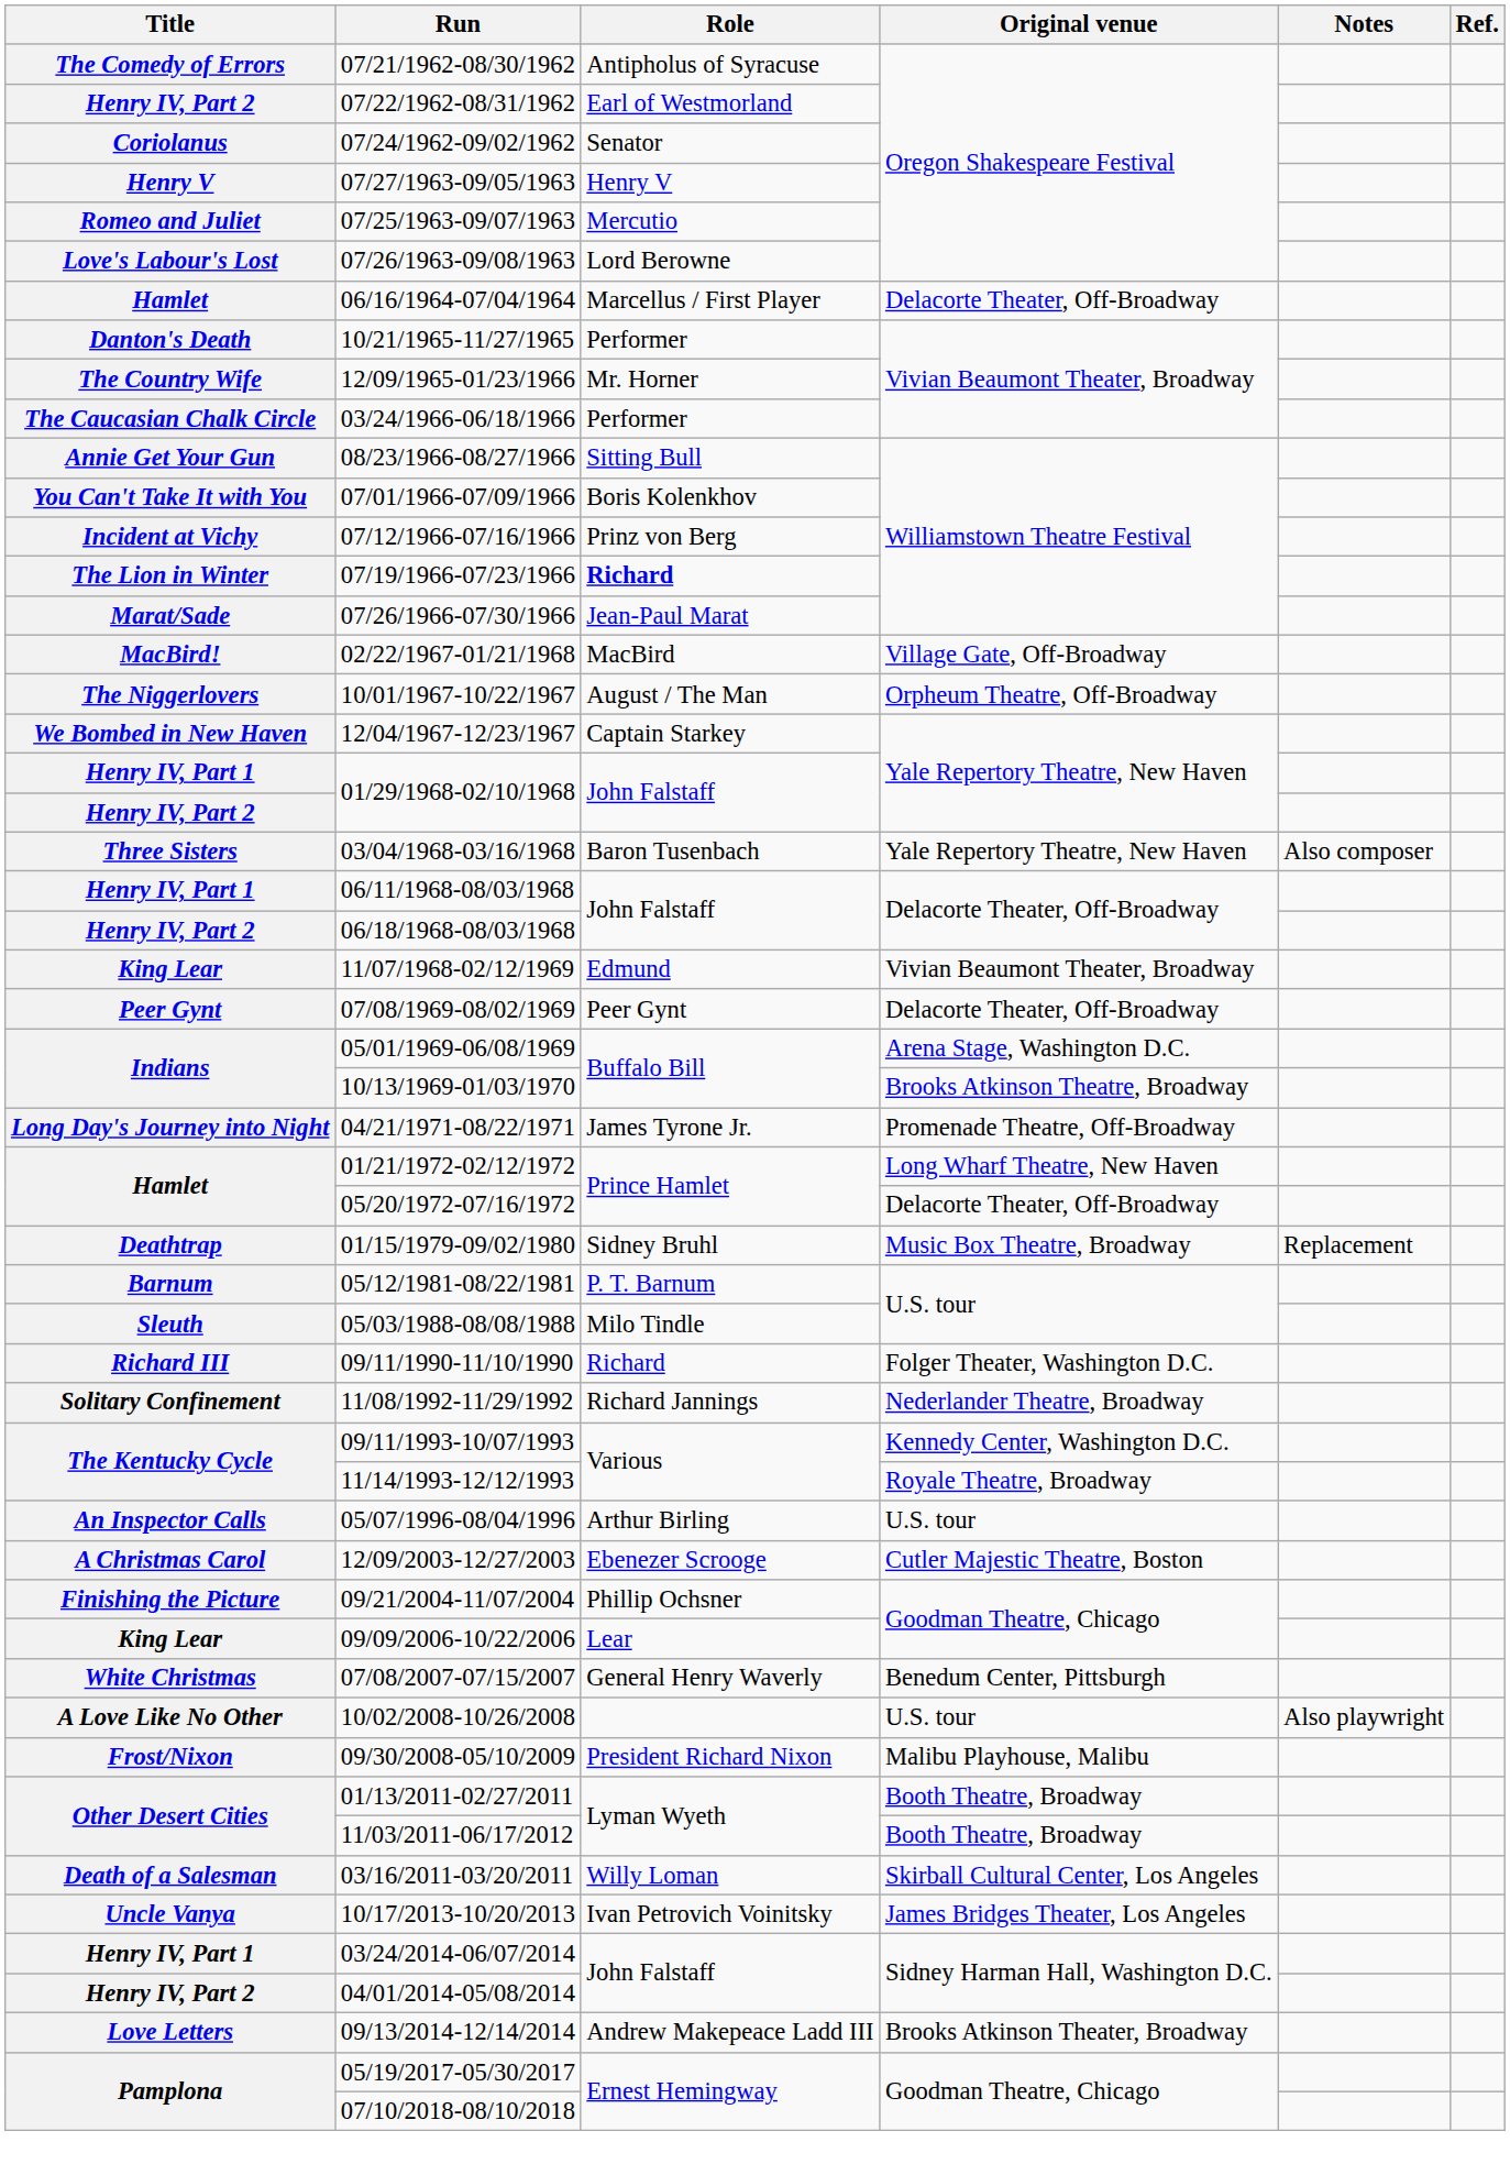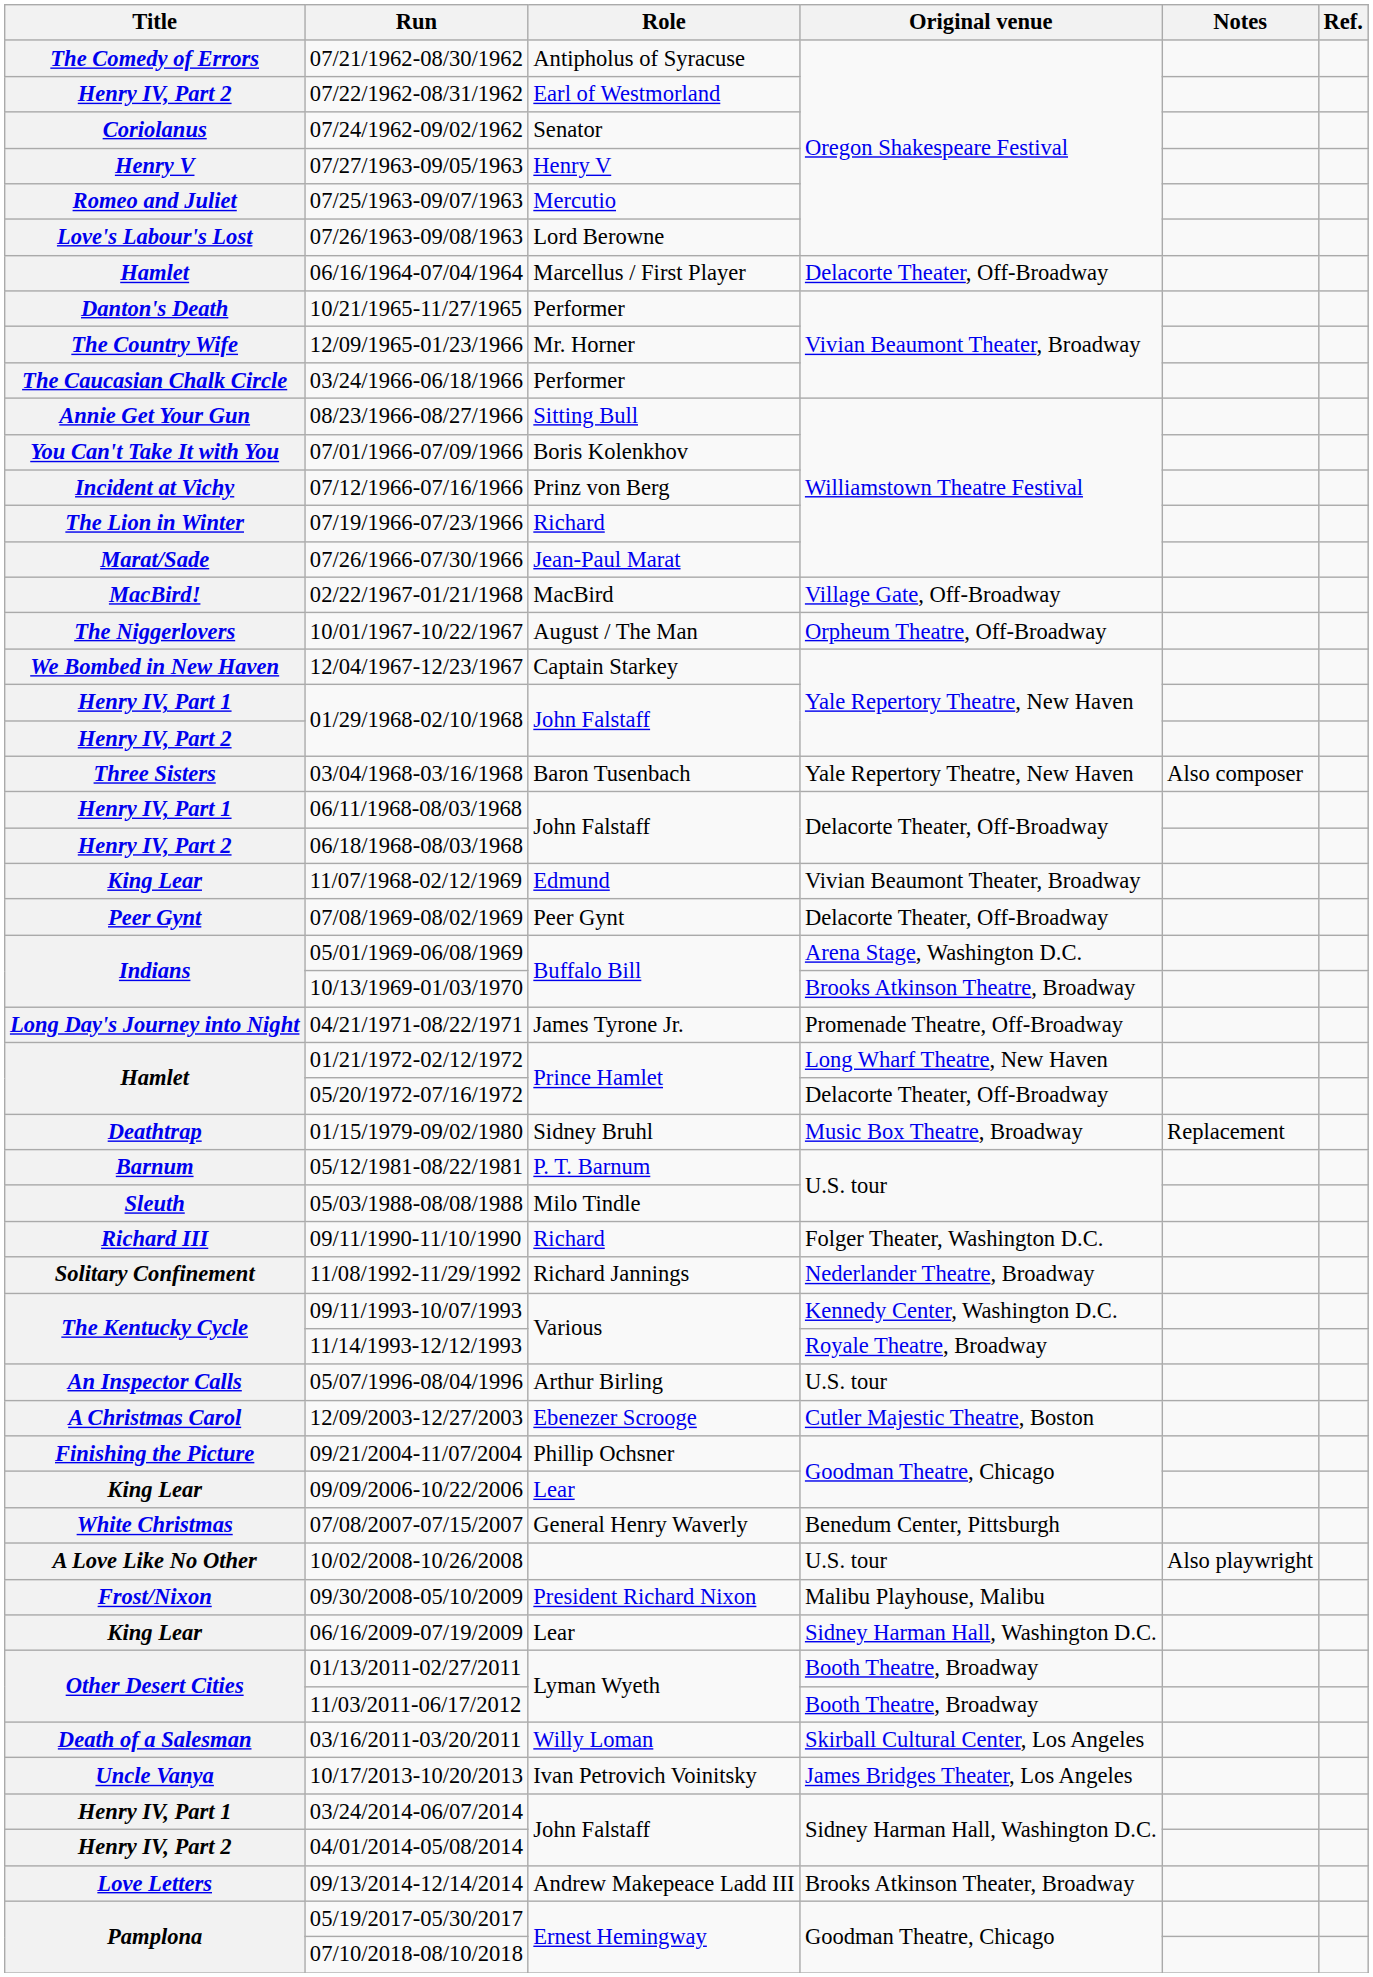 <table class="wikitable plainrowheaders sortable">
 <tr>
 <th scope="col">Title</th>
 <th scope="col">Run</th>
 <th scope="col">Role</th>
 <th>Original venue</th>
 <th scope="col" class="unsortable">Notes</th>
 <th>Ref.</th>
 </tr>
 <tr>
 <th scope="row"><em><a href='#'>The Comedy of Errors</a></em></th>
 <td>07/21/1962-08/30/1962</td>
 <td>Antipholus of Syracuse</td>
 <td rowspan="6"><a href='#'>Oregon Shakespeare Festival</a></td>
 <td></td>
 <td></td>
 </tr>
 <tr>
 <th scope="row"><em><a href='#'>Henry IV, Part 2</a></em></th>
 <td>07/22/1962-08/31/1962</td>
 <td><a href='#'>Earl of Westmorland</a></td>
 <td></td>
 <td></td>
 </tr>
 <tr>
 <th scope="row"><em><a href='#'>Coriolanus</a></em></th>
 <td>07/24/1962-09/02/1962</td>
 <td>Senator</td>
 <td></td>
 <td></td>
 </tr>
 <tr>
 <th scope="row"><a href='#'><em>Henry V</em></a></th>
 <td>07/27/1963-09/05/1963</td>
 <td><a href='#'>Henry V</a></td>
 <td></td>
 <td></td>
 </tr>
 <tr>
 <th scope="row"><em><a href='#'>Romeo and Juliet</a></em></th>
 <td>07/25/1963-09/07/1963</td>
 <td><a href='#'>Mercutio</a></td>
 <td></td>
 <td></td>
 </tr>
 <tr>
 <th scope="row"><em><a href='#'>Love's Labour's Lost</a></em></th>
 <td>07/26/1963-09/08/1963</td>
 <td>Lord Berowne</td>
 <td></td>
 <td></td>
 </tr>
 <tr>
 <th scope="row"><em><a href='#'>Hamlet</a></em></th>
 <td>06/16/1964-07/04/1964</td>
 <td>Marcellus / First Player</td>
 <td><a href='#'>Delacorte Theater</a>, Off-Broadway</td>
 <td></td>
 <td></td>
 </tr>
 <tr>
 <th scope="row"><em><a href='#'>Danton's Death</a></em></th>
 <td>10/21/1965-11/27/1965</td>
 <td>Performer</td>
 <td rowspan="3"><a href='#'>Vivian Beaumont Theater</a>, Broadway</td>
 <td></td>
 <td></td>
 </tr>
 <tr>
 <th scope="row"><em><a href='#'>The Country Wife</a></em></th>
 <td>12/09/1965-01/23/1966</td>
 <td>Mr. Horner</td>
 <td></td>
 <td></td>
 </tr>
 <tr>
 <th scope="row"><em><a href='#'>The Caucasian Chalk Circle</a></em></th>
 <td>03/24/1966-06/18/1966</td>
 <td>Performer</td>
 <td></td>
 <td></td>
 </tr>
 <tr>
 <th scope="row"><a href='#'><em>Annie Get Your Gun</em></a></th>
 <td>08/23/1966-08/27/1966</td>
 <td><a href='#'>Sitting Bull</a></td>
 <td rowspan="5"><a href='#'>Williamstown Theatre Festival</a></td>
 <td></td>
 <td></td>
 </tr>
 <tr>
 <th scope="row"><a href='#'><em>You Can't Take It with You</em></a></th>
 <td>07/01/1966-07/09/1966</td>
 <td>Boris Kolenkhov</td>
 <td></td>
 <td></td>
 </tr>
 <tr>
 <th scope="row"><em><a href='#'>Incident at Vichy</a></em></th>
 <td>07/12/1966-07/16/1966</td>
 <td>Prinz von Berg</td>
 <td></td>
 <td></td>
 </tr>
 <tr>
 <th scope="row"><em><a href='#'>The Lion in Winter</a></em></th>
 <td>07/19/1966-07/23/1966</td>
-<td><strong><a href='#'>Richard</a></strong></td>
+<td><a href='#'>Richard</a></td>
 <td></td>
 <td></td>
 </tr>
 <tr>
 <th scope="row"><em><a href='#'>Marat/Sade</a></em></th>
 <td>07/26/1966-07/30/1966</td>
 <td><a href='#'>Jean-Paul Marat</a></td>
 <td></td>
 <td></td>
 </tr>
 <tr>
 <th scope="row"><em><a href='#'>MacBird!</a></em></th>
 <td>02/22/1967-01/21/1968</td>
 <td>MacBird</td>
 <td><a href='#'>Village Gate</a>, Off-Broadway</td>
 <td></td>
 <td></td>
 </tr>
 <tr>
 <th scope="row"><em><a href='#'>The Niggerlovers</a></em></th>
 <td>10/01/1967-10/22/1967</td>
 <td>August / The Man</td>
 <td><a href='#'>Orpheum Theatre</a>, Off-Broadway</td>
 <td></td>
 <td></td>
 </tr>
 <tr>
 <th scope="row"><em><a href='#'>We Bombed in New Haven</a></em></th>
 <td>12/04/1967-12/23/1967</td>
 <td>Captain Starkey</td>
 <td rowspan="3"><a href='#'>Yale Repertory Theatre</a>, New Haven</td>
 <td></td>
 <td></td>
 </tr>
 <tr>
 <th scope="row"><em><a href='#'>Henry IV, Part 1</a></em></th>
 <td rowspan="2">01/29/1968-02/10/1968</td>
 <td rowspan="2"><a href='#'>John Falstaff</a></td>
 <td></td>
 <td></td>
 </tr>
 <tr>
 <th scope="row"><em><a href='#'>Henry IV, Part 2</a></em></th>
 <td></td>
 <td></td>
 </tr>
 <tr>
 <th scope="row"><a href='#'><em>Three Sisters</em></a></th>
 <td>03/04/1968-03/16/1968</td>
 <td>Baron Tusenbach</td>
 <td>Yale Repertory Theatre, New Haven</td>
 <td>Also composer</td>
 <td></td>
 </tr>
 <tr>
 <th scope="row"><em><a href='#'>Henry IV, Part 1</a></em></th>
 <td>06/11/1968-08/03/1968</td>
 <td rowspan="2">John Falstaff</td>
 <td rowspan="2">Delacorte Theater, Off-Broadway</td>
 <td></td>
 <td></td>
 </tr>
 <tr>
 <th scope="row"><em><a href='#'>Henry IV, Part 2</a></em></th>
 <td>06/18/1968-08/03/1968</td>
 <td></td>
 <td></td>
 </tr>
 <tr>
 <th scope="row"><em><a href='#'>King Lear</a></em></th>
 <td>11/07/1968-02/12/1969</td>
 <td><a href='#'>Edmund</a></td>
 <td>Vivian Beaumont Theater, Broadway</td>
 <td></td>
 <td></td>
 </tr>
 <tr>
 <th scope="row"><em><a href='#'>Peer Gynt</a></em></th>
 <td>07/08/1969-08/02/1969</td>
 <td>Peer Gynt</td>
 <td>Delacorte Theater, Off-Broadway</td>
 <td></td>
 <td></td>
 </tr>
 <tr>
 <th rowspan="2" scope="row"><a href='#'><em>Indians</em></a></th>
 <td>05/01/1969-06/08/1969</td>
 <td rowspan="2"><a href='#'>Buffalo Bill</a></td>
 <td><a href='#'>Arena Stage</a>, Washington D.C.</td>
 <td></td>
 <td></td>
 </tr>
 <tr>
 <td>10/13/1969-01/03/1970</td>
 <td><a href='#'>Brooks Atkinson Theatre</a>, Broadway</td>
 <td></td>
 <td></td>
 </tr>
 <tr>
 <th scope="row"><em><a href='#'>Long Day's Journey into Night</a></em></th>
 <td>04/21/1971-08/22/1971</td>
 <td>James Tyrone Jr.</td>
 <td>Promenade Theatre, Off-Broadway</td>
 <td></td>
 <td></td>
 </tr>
 <tr>
 <th rowspan="2" scope="row"><em>Hamlet</em></th>
 <td>01/21/1972-02/12/1972</td>
 <td rowspan="2"><a href='#'>Prince Hamlet</a></td>
 <td><a href='#'>Long Wharf Theatre</a>, New Haven</td>
 <td></td>
 <td></td>
 </tr>
 <tr>
 <td>05/20/1972-07/16/1972</td>
 <td>Delacorte Theater, Off-Broadway</td>
 <td></td>
 <td></td>
 </tr>
 <tr>
 <th scope="row"><a href='#'><em>Deathtrap</em></a></th>
 <td>01/15/1979-09/02/1980</td>
 <td>Sidney Bruhl</td>
 <td><a href='#'>Music Box Theatre</a>, Broadway</td>
 <td>Replacement</td>
 <td></td>
 </tr>
 <tr>
 <th scope="row"><em><a href='#'>Barnum</a></em></th>
 <td>05/12/1981-08/22/1981</td>
 <td><a href='#'>P. T. Barnum</a></td>
 <td rowspan="2">U.S. tour</td>
 <td></td>
 <td></td>
 </tr>
 <tr>
 <th scope="row"><a href='#'><em>Sleuth</em></a></th>
 <td>05/03/1988-08/08/1988</td>
 <td>Milo Tindle</td>
 <td></td>
 <td></td>
 </tr>
 <tr>
 <th scope="row"><a href='#'><em>Richard III</em></a></th>
 <td>09/11/1990-11/10/1990</td>
 <td><a href='#'>Richard</a></td>
 <td>Folger Theater, Washington D.C.</td>
 <td></td>
 <td></td>
 </tr>
 <tr>
 <th scope="row"><em>Solitary Confinement</em></th>
 <td>11/08/1992-11/29/1992</td>
 <td>Richard Jannings</td>
 <td><a href='#'>Nederlander Theatre</a>, Broadway</td>
 <td></td>
 <td></td>
 </tr>
 <tr>
 <th rowspan="2" scope="row"><em><a href='#'>The Kentucky Cycle</a></em></th>
 <td>09/11/1993-10/07/1993</td>
 <td rowspan="2">Various</td>
 <td><a href='#'>Kennedy Center</a>, Washington D.C.</td>
 <td></td>
 <td></td>
 </tr>
 <tr>
 <td>11/14/1993-12/12/1993</td>
 <td><a href='#'>Royale Theatre</a>, Broadway</td>
 <td></td>
 <td></td>
 </tr>
 <tr>
 <th scope="row"><em><a href='#'>An Inspector Calls</a></em></th>
 <td>05/07/1996-08/04/1996</td>
 <td>Arthur Birling</td>
 <td>U.S. tour</td>
 <td></td>
 <td></td>
 </tr>
 <tr>
 <th scope="row"><em><a href='#'>A Christmas Carol</a></em></th>
 <td>12/09/2003-12/27/2003</td>
 <td><a href='#'>Ebenezer Scrooge</a></td>
 <td><a href='#'>Cutler Majestic Theatre</a>, Boston</td>
 <td></td>
 <td></td>
 </tr>
 <tr>
 <th scope="row"><em><a href='#'>Finishing the Picture</a></em></th>
 <td>09/21/2004-11/07/2004</td>
 <td>Phillip Ochsner</td>
 <td rowspan="2"><a href='#'>Goodman Theatre</a>, Chicago</td>
 <td></td>
 <td></td>
 </tr>
 <tr>
 <th scope="row"><em>King Lear</em></th>
 <td>09/09/2006-10/22/2006</td>
 <td><a href='#'>Lear</a></td>
 <td></td>
 <td></td>
 </tr>
 <tr>
 <th scope="row"><a href='#'><em>White Christmas</em></a></th>
 <td>07/08/2007-07/15/2007</td>
 <td>General Henry Waverly</td>
 <td>Benedum Center, Pittsburgh</td>
 <td></td>
 <td></td>
 </tr>
 <tr>
 <th scope="row"><em>A Love Like No Other</em></th>
 <td>10/02/2008-10/26/2008</td>
 <td></td>
 <td>U.S. tour</td>
 <td>Also playwright</td>
 <td></td>
 </tr>
 <tr>
 <th scope="row"><a href='#'><em>Frost/Nixon</em></a></th>
 <td>09/30/2008-05/10/2009</td>
 <td><a href='#'>President Richard Nixon</a></td>
 <td>Malibu Playhouse, Malibu</td>
 <td></td>
 <td></td>
 </tr>
 <tr>
+<th scope="row"><em>King Lear</em></th>
+<td>06/16/2009-07/19/2009</td>
+<td>Lear</td>
+<td><a href='#'>Sidney Harman Hall</a>, Washington D.C.</td>
+<td></td>
+<td></td>
+</tr>
+<tr>
 <th rowspan="2" scope="row"><em><a href='#'>Other Desert Cities</a></em></th>
 <td>01/13/2011-02/27/2011</td>
 <td rowspan="2">Lyman Wyeth</td>
 <td><a href='#'>Booth Theatre</a>, Broadway</td>
 <td></td>
 <td></td>
 </tr>
 <tr>
 <td>11/03/2011-06/17/2012</td>
 <td><a href='#'>Booth Theatre</a>, Broadway</td>
 <td></td>
 <td></td>
 </tr>
 <tr>
 <th scope="row"><em><a href='#'>Death of a Salesman</a></em></th>
 <td>03/16/2011-03/20/2011</td>
 <td><a href='#'>Willy Loman</a></td>
 <td><a href='#'>Skirball Cultural Center</a>, Los Angeles</td>
 <td></td>
 <td></td>
 </tr>
 <tr>
 <th scope="row"><em><a href='#'>Uncle Vanya</a></em></th>
 <td>10/17/2013-10/20/2013</td>
 <td>Ivan Petrovich Voinitsky</td>
 <td><a href='#'>James Bridges Theater</a>, Los Angeles</td>
 <td></td>
 <td></td>
 </tr>
 <tr>
 <th scope="row"><em>Henry IV, Part 1</em></th>
 <td>03/24/2014-06/07/2014</td>
 <td rowspan="2">John Falstaff</td>
 <td rowspan="2">Sidney Harman Hall, Washington D.C.</td>
 <td></td>
 <td></td>
 </tr>
 <tr>
 <th scope="row"><em>Henry IV, Part 2</em></th>
 <td>04/01/2014-05/08/2014</td>
 <td></td>
 <td></td>
 </tr>
 <tr>
 <th scope="row"><a href='#'><em>Love Letters</em></a></th>
 <td>09/13/2014-12/14/2014</td>
 <td>Andrew Makepeace Ladd III</td>
 <td>Brooks Atkinson Theater, Broadway</td>
 <td></td>
 <td></td>
 </tr>
 <tr>
 <th rowspan="2" scope="row"><em>Pamplona</em></th>
 <td>05/19/2017-05/30/2017</td>
 <td rowspan="2"><a href='#'>Ernest Hemingway</a></td>
 <td rowspan="2">Goodman Theatre, Chicago</td>
 <td></td>
 <td></td>
 </tr>
 <tr>
 <td>07/10/2018-08/10/2018</td>
 <td></td>
 <td></td>
 </tr>
 </table>
